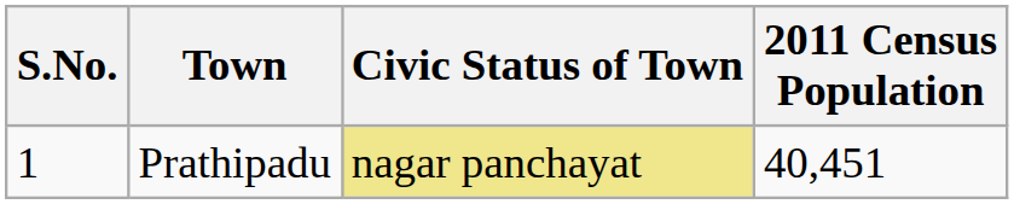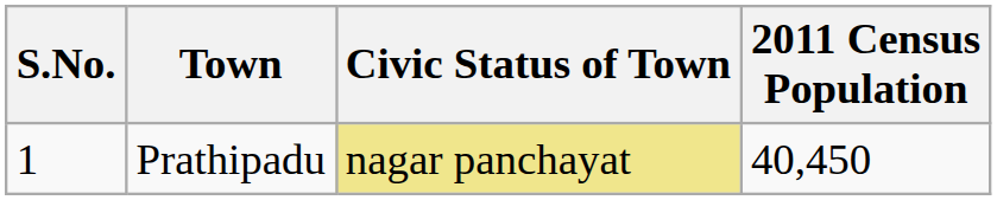 <table class="wikitable">
 <tr>
 <th>S.No.</th>
 <th>Town</th>
 <th>Civic Status of Town</th>
 <th>2011 Census<br>Population</th>
 </tr>
 <tr>
 <td>1</td>
 <td>Prathipadu</td>
 <td style="background: khaki;">nagar panchayat</td>
-<td>40,451</td>
+<td>40,450</td>
 </tr>
 </table>
